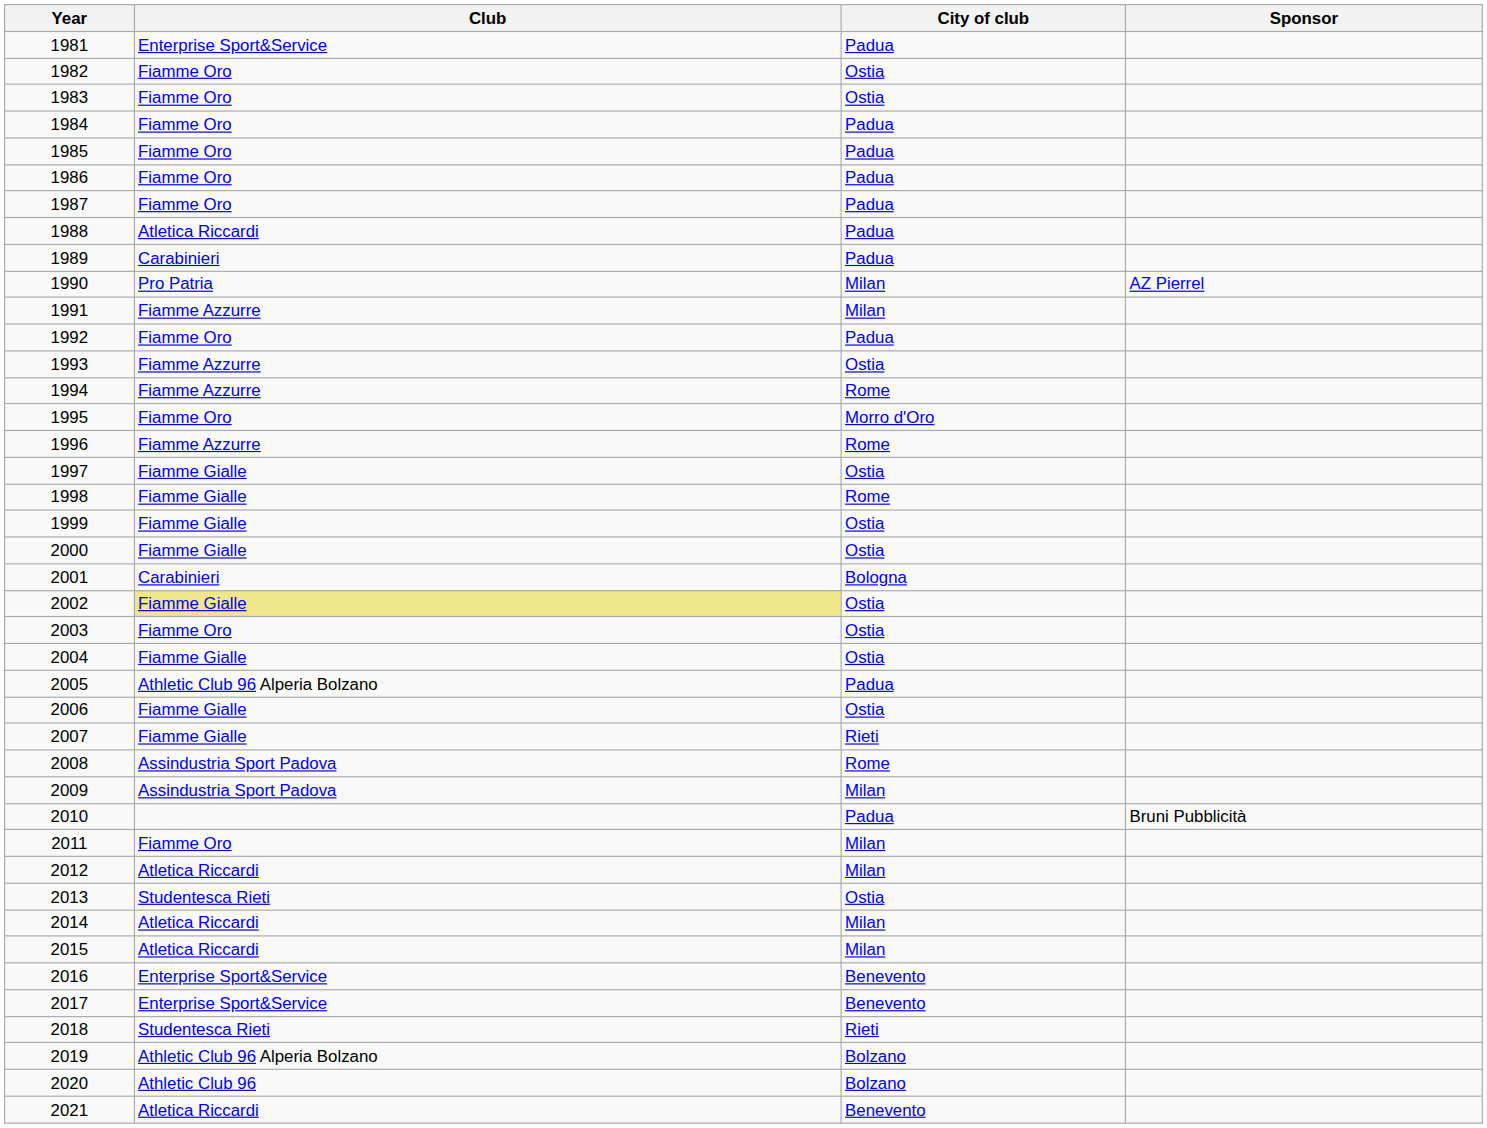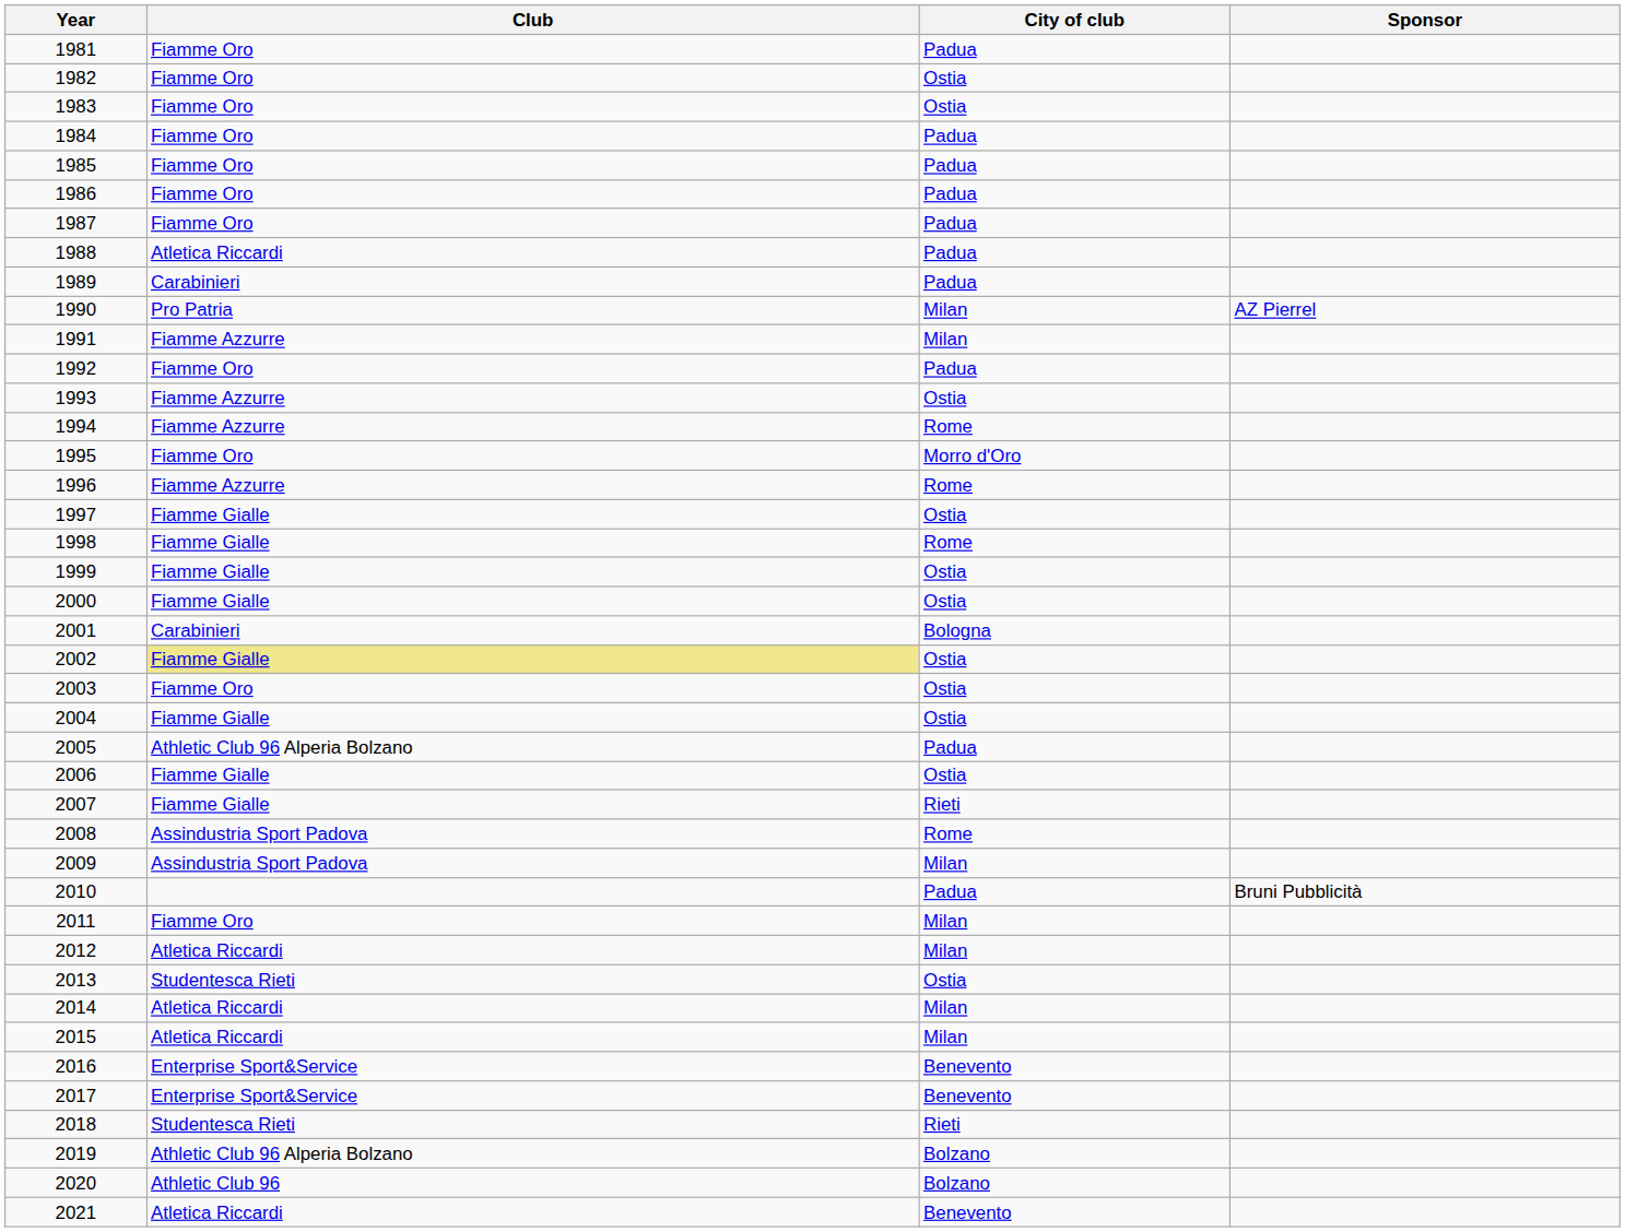 <table class="wikitable" width=100% style="font-size:90%; text-align:left;">
 <tr>
 <th>Year</th>
 <th>Club</th>
 <th>City of club</th>
 <th>Sponsor</th>
 </tr>
 <tr>
 <td align=center>1981</td>
-<td><a href='#'>Enterprise Sport&Service</a></td>
+<td><a href='#'>Fiamme Oro</a></td>
 <td><a href='#'>Padua</a></td>
 <td></td>
 </tr>
 <tr>
 <td align=center>1982</td>
 <td><a href='#'>Fiamme Oro</a></td>
 <td><a href='#'>Ostia</a></td>
 <td></td>
 </tr>
 <tr>
 <td align=center>1983</td>
 <td><a href='#'>Fiamme Oro</a></td>
 <td><a href='#'>Ostia</a></td>
 <td></td>
 </tr>
 <tr>
 <td align=center>1984</td>
 <td><a href='#'>Fiamme Oro</a></td>
 <td><a href='#'>Padua</a></td>
 <td></td>
 </tr>
 <tr>
 <td align=center>1985</td>
 <td><a href='#'>Fiamme Oro</a></td>
 <td><a href='#'>Padua</a></td>
 <td></td>
 </tr>
 <tr>
 <td align=center>1986</td>
 <td><a href='#'>Fiamme Oro</a></td>
 <td><a href='#'>Padua</a></td>
 <td></td>
 </tr>
 <tr>
 <td align=center>1987</td>
 <td><a href='#'>Fiamme Oro</a></td>
 <td><a href='#'>Padua</a></td>
 <td></td>
 </tr>
 <tr>
 <td align=center>1988</td>
 <td><a href='#'>Atletica Riccardi</a></td>
 <td><a href='#'>Padua</a></td>
 <td></td>
 </tr>
 <tr>
 <td align=center>1989</td>
 <td><a href='#'>Carabinieri</a></td>
 <td><a href='#'>Padua</a></td>
 <td></td>
 </tr>
 <tr>
 <td align=center>1990</td>
 <td><a href='#'>Pro Patria</a></td>
 <td><a href='#'>Milan</a></td>
 <td><a href='#'>AZ Pierrel</a></td>
 </tr>
 <tr>
 <td align=center>1991</td>
 <td><a href='#'>Fiamme Azzurre</a></td>
 <td><a href='#'>Milan</a></td>
 <td></td>
 </tr>
 <tr>
 <td align=center>1992</td>
 <td><a href='#'>Fiamme Oro</a></td>
 <td><a href='#'>Padua</a></td>
 <td></td>
 </tr>
 <tr>
 <td align=center>1993</td>
 <td><a href='#'>Fiamme Azzurre</a></td>
 <td><a href='#'>Ostia</a></td>
 <td></td>
 </tr>
 <tr>
 <td align=center>1994</td>
 <td><a href='#'>Fiamme Azzurre</a></td>
 <td><a href='#'>Rome</a></td>
 <td></td>
 </tr>
 <tr>
 <td align=center>1995</td>
 <td><a href='#'>Fiamme Oro</a></td>
 <td><a href='#'>Morro d'Oro</a></td>
 <td></td>
 </tr>
 <tr>
 <td align=center>1996</td>
 <td><a href='#'>Fiamme Azzurre</a></td>
 <td><a href='#'>Rome</a></td>
 <td></td>
 </tr>
 <tr>
 <td align=center>1997</td>
 <td><a href='#'>Fiamme Gialle</a></td>
 <td><a href='#'>Ostia</a></td>
 <td></td>
 </tr>
 <tr>
 <td align=center>1998</td>
 <td><a href='#'>Fiamme Gialle</a></td>
 <td><a href='#'>Rome</a></td>
 <td></td>
 </tr>
 <tr>
 <td align=center>1999</td>
 <td><a href='#'>Fiamme Gialle</a></td>
 <td><a href='#'>Ostia</a></td>
 <td></td>
 </tr>
 <tr>
 <td align=center>2000</td>
 <td><a href='#'>Fiamme Gialle</a></td>
 <td><a href='#'>Ostia</a></td>
 <td></td>
 </tr>
 <tr>
 <td align=center>2001</td>
 <td><a href='#'>Carabinieri</a></td>
 <td><a href='#'>Bologna</a></td>
 <td></td>
 </tr>
 <tr>
 <td align=center>2002</td>
 <td style="background: khaki;"><a href='#'>Fiamme Gialle</a></td>
 <td><a href='#'>Ostia</a></td>
 <td></td>
 </tr>
 <tr>
 <td align=center>2003</td>
 <td><a href='#'>Fiamme Oro</a></td>
 <td><a href='#'>Ostia</a></td>
 <td></td>
 </tr>
 <tr>
 <td align=center>2004</td>
 <td><a href='#'>Fiamme Gialle</a></td>
 <td><a href='#'>Ostia</a></td>
 <td></td>
 </tr>
 <tr>
 <td align=center>2005</td>
 <td><a href='#'>Athletic Club 96</a> Alperia Bolzano</td>
 <td><a href='#'>Padua</a></td>
 <td></td>
 </tr>
 <tr>
 <td align=center>2006</td>
 <td><a href='#'>Fiamme Gialle</a></td>
 <td><a href='#'>Ostia</a></td>
 <td></td>
 </tr>
 <tr>
 <td align=center>2007</td>
 <td><a href='#'>Fiamme Gialle</a></td>
 <td><a href='#'>Rieti</a></td>
 <td></td>
 </tr>
 <tr>
 <td align=center>2008</td>
 <td><a href='#'>Assindustria Sport Padova</a></td>
 <td><a href='#'>Rome</a></td>
 </tr>
 <tr>
 <td align=center>2009</td>
 <td><a href='#'>Assindustria Sport Padova</a></td>
 <td><a href='#'>Milan</a></td>
 <td></td>
 </tr>
 <tr>
 <td align=center>2010</td>
 <td></td>
 <td><a href='#'>Padua</a></td>
 <td>Bruni Pubblicità</td>
 </tr>
 <tr>
 <td align=center>2011</td>
 <td><a href='#'>Fiamme Oro</a></td>
 <td><a href='#'>Milan</a></td>
 <td></td>
 </tr>
 <tr>
 <td align=center>2012</td>
 <td><a href='#'>Atletica Riccardi</a></td>
 <td><a href='#'>Milan</a></td>
 <td></td>
 </tr>
 <tr>
 <td align=center>2013</td>
 <td><a href='#'>Studentesca Rieti</a></td>
 <td><a href='#'>Ostia</a></td>
 <td></td>
 </tr>
 <tr>
 <td align=center>2014</td>
 <td><a href='#'>Atletica Riccardi</a></td>
 <td><a href='#'>Milan</a></td>
 <td></td>
 </tr>
 <tr>
 <td align=center>2015</td>
 <td><a href='#'>Atletica Riccardi</a></td>
 <td><a href='#'>Milan</a></td>
 <td></td>
 </tr>
 <tr>
 <td align=center>2016</td>
 <td><a href='#'>Enterprise Sport&Service</a></td>
 <td><a href='#'>Benevento</a></td>
 <td></td>
 </tr>
 <tr>
 <td align=center>2017</td>
 <td><a href='#'>Enterprise Sport&Service</a></td>
 <td><a href='#'>Benevento</a></td>
 <td></td>
 </tr>
 <tr>
 <td align=center>2018</td>
 <td><a href='#'>Studentesca Rieti</a></td>
 <td><a href='#'>Rieti</a></td>
 <td></td>
 </tr>
 <tr>
 <td align=center>2019</td>
 <td><a href='#'>Athletic Club 96</a> Alperia Bolzano</td>
 <td><a href='#'>Bolzano</a></td>
 <td></td>
 </tr>
 <tr>
 <td align=center>2020</td>
 <td><a href='#'>Athletic Club 96</a></td>
 <td><a href='#'>Bolzano</a></td>
 <td></td>
 </tr>
 <tr>
 <td align=center>2021</td>
 <td><a href='#'>Atletica Riccardi</a></td>
 <td><a href='#'>Benevento</a></td>
 <td></td>
 </tr>
 </table>
